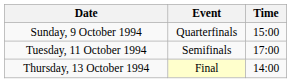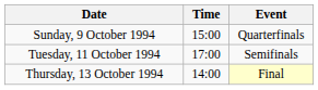 <table class = "wikitable" style="text-align:center;">
 <tr>
 <th width=220>Date</th>
+<th width=50>Time</th>
 <th width=100>Event</th>
-<th width=50>Time</th>
 </tr>
 <tr>
 <td>Sunday, 9 October 1994</td>
+<td>15:00</td>
 <td>Quarterfinals</td>
-<td>15:00</td>
 </tr>
 <tr>
 <td>Tuesday, 11 October 1994</td>
+<td>17:00</td>
 <td>Semifinals</td>
-<td>17:00</td>
 </tr>
 <tr>
 <td>Thursday, 13 October 1994</td>
+<td>14:00</td>
 <td bgcolor=ffffcc>Final</td>
-<td>14:00</td>
 </tr>
 </table>
